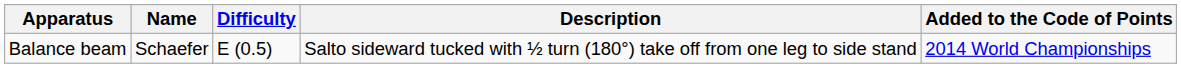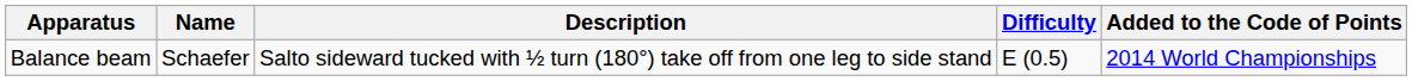 <table class="wikitable">
 <tr>
 <th>Apparatus</th>
 <th>Name</th>
+<th>Description</th>
 <th><a href='#'>Difficulty</a></th>
-<th>Description</th>
 <th>Added to the Code of Points</th>
 </tr>
 <tr>
 <td>Balance beam</td>
 <td>Schaefer</td>
+<td>Salto sideward tucked with ½ turn (180°) take off from one leg to side stand</td>
 <td>E (0.5)</td>
-<td>Salto sideward tucked with ½ turn (180°) take off from one leg to side stand</td>
 <td><a href='#'>2014 World Championships</a></td>
 </tr>
 </table>
